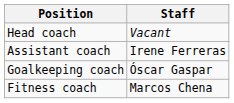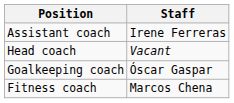 <table class=wikitable>
 <tr>
 <th>Position</th>
 <th>Staff</th>
 </tr>
 <tr>
+<td>Assistant coach</td>
+<td> Irene Ferreras</td>
+</tr>
+<tr>
 <td>Head coach</td>
 <td><em>Vacant</em></td>
-</tr>
-<tr>
-<td>Assistant coach</td>
-<td> Irene Ferreras</td>
 </tr>
 <tr>
 <td>Goalkeeping coach</td>
 <td> Óscar Gaspar</td>
 </tr>
 <tr>
 <td>Fitness coach</td>
 <td> Marcos Chena</td>
 </tr>
 </table>
